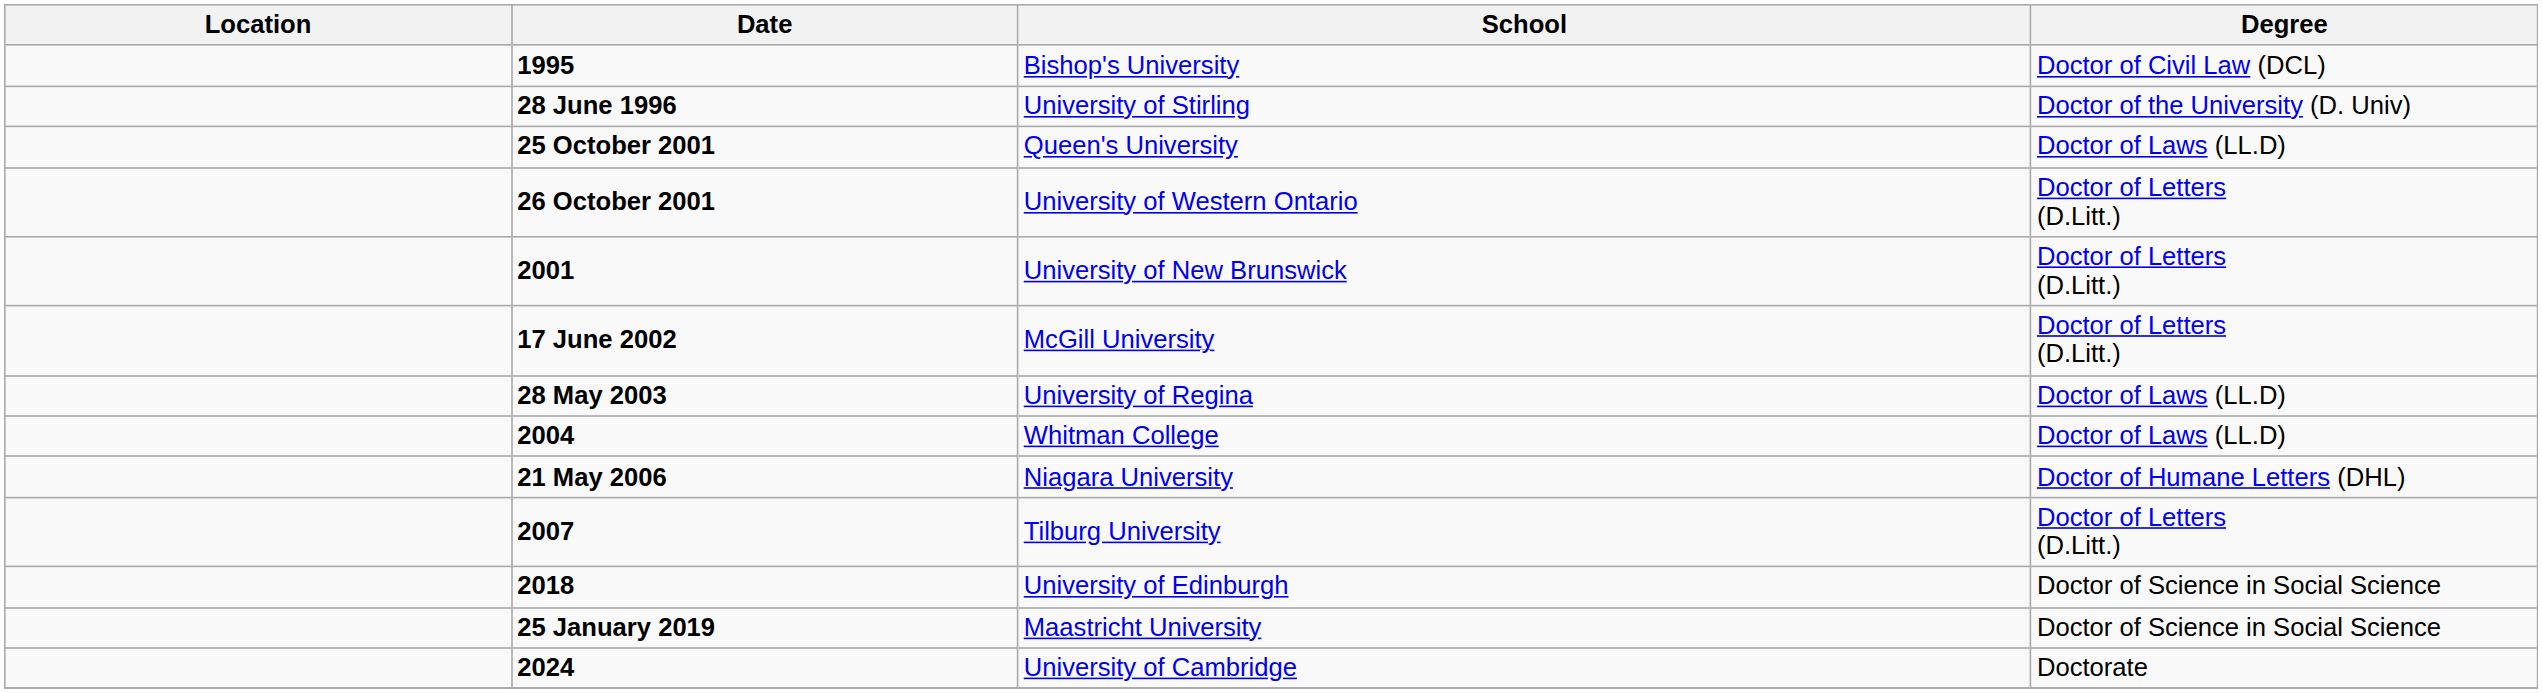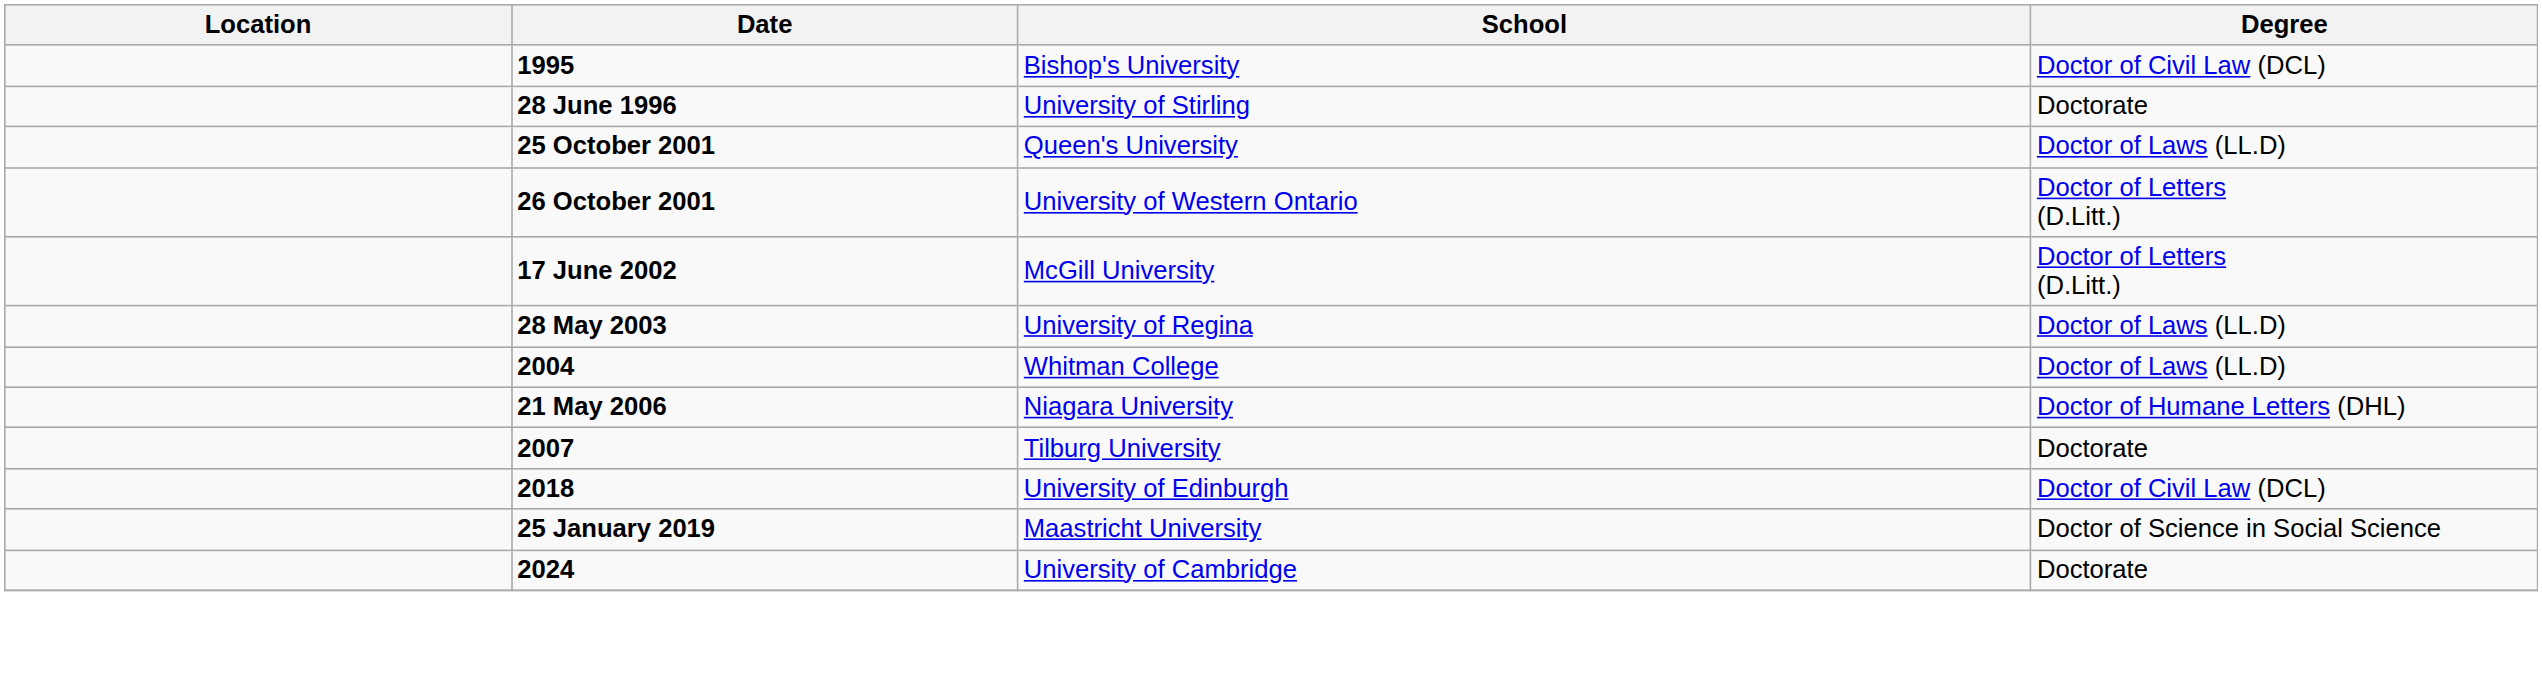 <table class="wikitable" style="width:100%;">
 <tr>
 <th style="width:20%;">Location</th>
 <th style="width:20%;">Date</th>
 <th style="width:40%;">School</th>
 <th style="width:20%;">Degree</th>
 </tr>
 <tr>
 <td></td>
 <td><strong>1995</strong></td>
 <td><a href='#'>Bishop's University</a></td>
 <td><a href='#'>Doctor of Civil Law</a> (DCL)</td>
 </tr>
 <tr>
 <td></td>
 <td><strong>28 June 1996</strong></td>
 <td><a href='#'>University of Stirling</a></td>
-<td><a href='#'>Doctor of the University</a> (D. Univ)</td>
+<td>Doctorate</td>
 </tr>
 <tr>
 <td></td>
 <td><strong>25 October 2001</strong></td>
 <td><a href='#'>Queen's University</a></td>
 <td><a href='#'>Doctor of Laws</a> (LL.D)</td>
 </tr>
 <tr>
 <td></td>
 <td><strong>26 October 2001</strong></td>
 <td><a href='#'>University of Western Ontario</a></td>
-<td><a href='#'>Doctor of Letters</a><br>(D.Litt.)</td>
-</tr>
-<tr>
-<td></td>
-<td><strong>2001</strong></td>
-<td><a href='#'>University of New Brunswick</a></td>
 <td><a href='#'>Doctor of Letters</a><br>(D.Litt.)</td>
 </tr>
 <tr>
 <td></td>
 <td><strong>17 June 2002</strong></td>
 <td><a href='#'>McGill University</a></td>
 <td><a href='#'>Doctor of Letters</a><br>(D.Litt.)</td>
 </tr>
 <tr>
 <td></td>
 <td><strong>28 May 2003</strong></td>
 <td><a href='#'>University of Regina</a></td>
 <td><a href='#'>Doctor of Laws</a> (LL.D)</td>
 </tr>
 <tr>
 <td></td>
 <td><strong>2004</strong></td>
 <td><a href='#'>Whitman College</a></td>
 <td><a href='#'>Doctor of Laws</a> (LL.D)</td>
 </tr>
 <tr>
 <td></td>
 <td><strong>21 May 2006</strong></td>
 <td><a href='#'>Niagara University</a></td>
 <td><a href='#'>Doctor of Humane Letters</a> (DHL)</td>
 </tr>
 <tr>
 <td></td>
 <td><strong>2007</strong></td>
 <td><a href='#'>Tilburg University</a></td>
-<td><a href='#'>Doctor of Letters</a><br>(D.Litt.)</td>
+<td>Doctorate</td>
 </tr>
 <tr>
 <td></td>
 <td><strong>2018</strong></td>
 <td><a href='#'>University of Edinburgh</a></td>
-<td>Doctor of Science in Social Science</td>
+<td><a href='#'>Doctor of Civil Law</a> (DCL)</td>
 </tr>
 <tr>
 <td></td>
 <td><strong>25 January 2019</strong></td>
 <td><a href='#'>Maastricht University</a></td>
 <td>Doctor of Science in Social Science</td>
 </tr>
 <tr>
 <td></td>
 <td><strong>2024</strong></td>
 <td><a href='#'>University of Cambridge</a></td>
 <td>Doctorate</td>
 </tr>
 <tr>
 </tr>
 </table>
